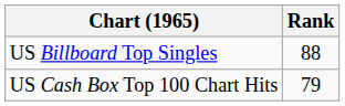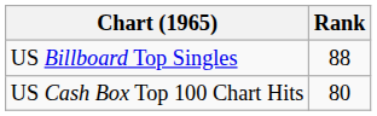 <table class="wikitable">
 <tr>
 <th align="left">Chart (1965)</th>
 <th style="text-align:center;">Rank</th>
 </tr>
 <tr>
 <td>US <a href='#'><em>Billboard</em> Top Singles</a></td>
 <td style="text-align:center;">88</td>
 </tr>
 <tr>
 <td>US <em>Cash Box</em> Top 100 Chart Hits</td>
-<td style="text-align:center;">79</td>
+<td style="text-align:center;">80</td>
 </tr>
 </table>
